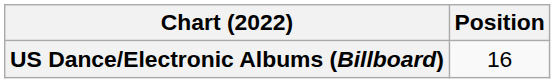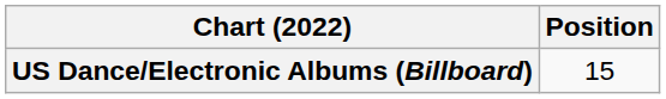 <table class="wikitable plainrowheaders" style="text-align:center">
 <tr>
 <th scope="col">Chart (2022)</th>
 <th scope="col">Position</th>
 </tr>
 <tr>
 <th scope="row">US Dance/Electronic Albums (<em>Billboard</em>)</th>
-<td>16</td>
+<td>15</td>
 </tr>
 </table>
